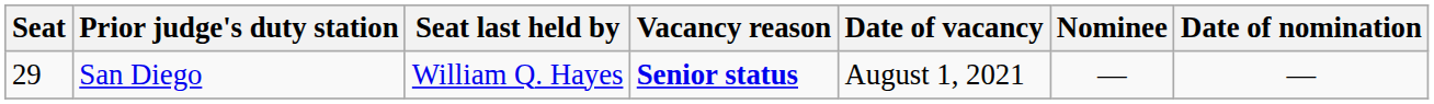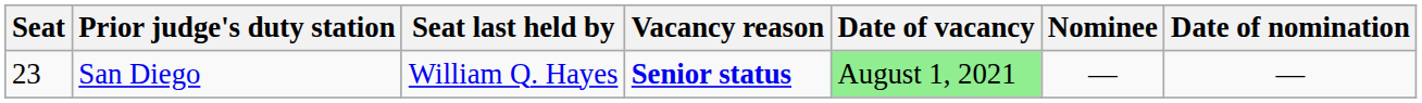 <table class=wikitable>
 <tr>
 <th>Seat</th>
 <th>Prior judge's duty station</th>
 <th>Seat last held by</th>
 <th>Vacancy reason</th>
 <th>Date of vacancy</th>
 <th>Nominee</th>
 <th>Date of nomination</th>
 </tr>
 <tr>
-<td>29</td>
+<td>23</td>
 <td><a href='#'>San Diego</a></td>
 <td><a href='#'>William Q. Hayes</a></td>
 <td><strong><a href='#'>Senior status</a></strong></td>
-<td>August 1, 2021</td>
+<td style="background: lightgreen;">August 1, 2021</td>
 <td align=center>—</td>
 <td align=center>—</td>
 </tr>
 </table>
